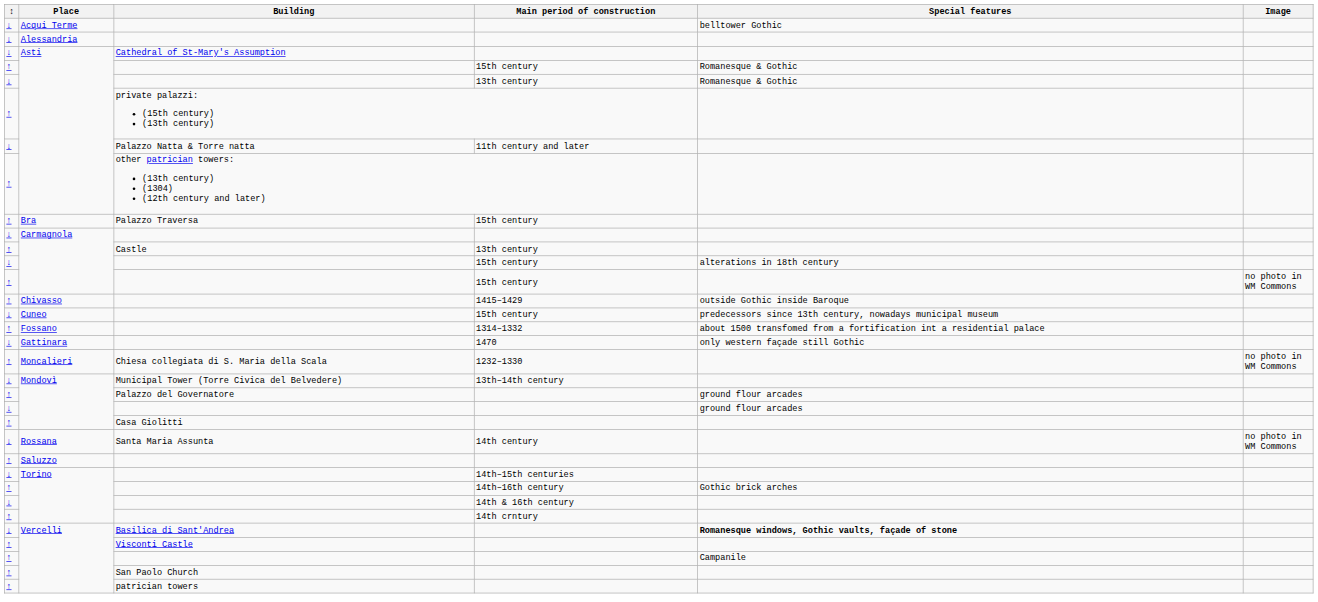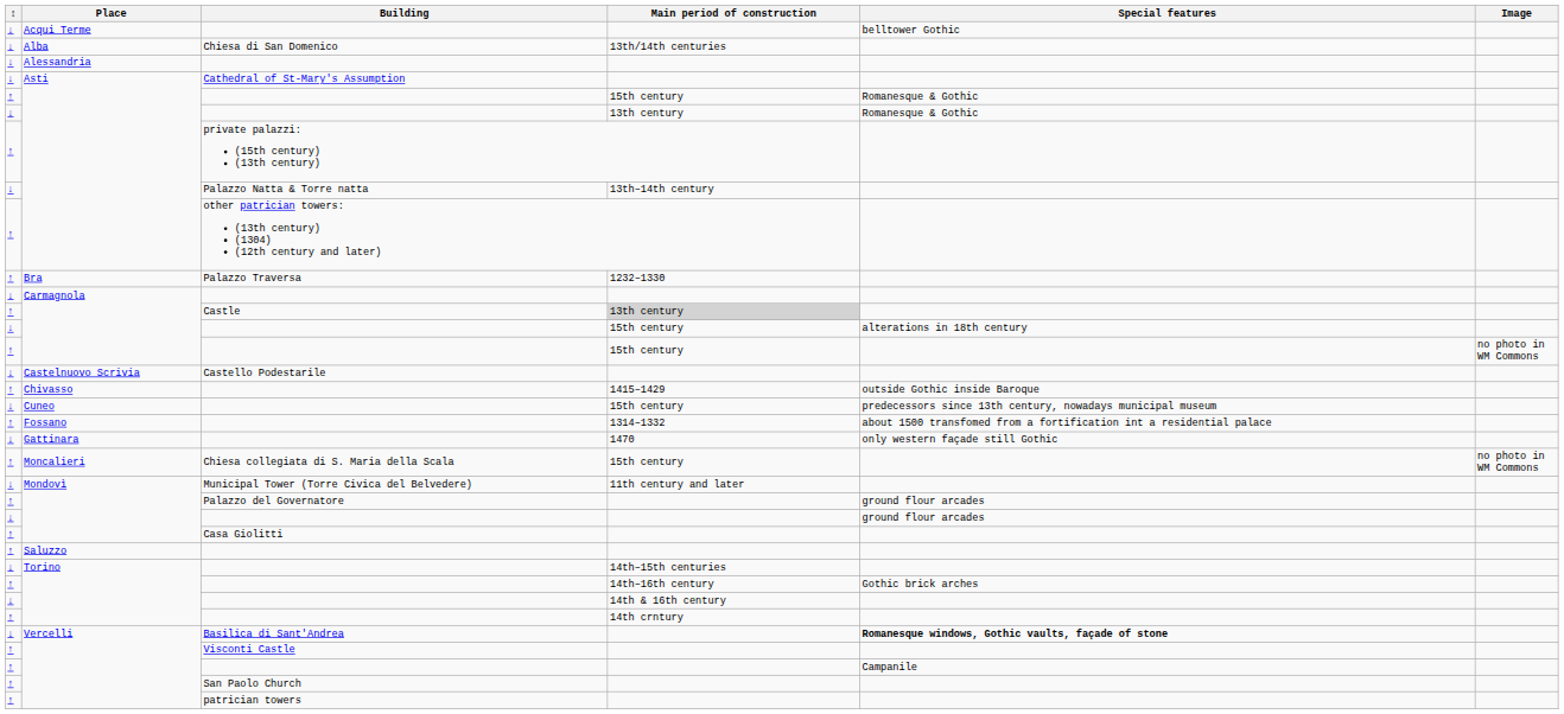 <table class="wikitable"  style="border:2px; width:100%;">
 <tr>
 <th>↕</th>
 <th>Place</th>
 <th>Building</th>
 <th>Main period of construction</th>
 <th>Special features</th>
 <th>Image</th>
 </tr>
 <tr>
 <td><a href='#'>↓</a></td>
 <td><a href='#'>Acqui Terme</a></td>
 <td></td>
 <td></td>
 <td>belltower Gothic</td>
 <td style="width:100px;"></td>
+</tr>
+<tr>
+<td><a href='#'>↓</a></td>
+<td><a href='#'>Alba</a></td>
+<td>Chiesa di San Domenico</td>
+<td>13th/14th centuries</td>
+<td></td>
+<td></td>
 </tr>
 <tr>
 <td><a href='#'>↓</a></td>
 <td><a href='#'>Alessandria</a></td>
 <td></td>
 <td></td>
 <td></td>
 <td></td>
 </tr>
 <tr>
 <td><a href='#'>↓</a></td>
 <td valign=top rowspan=6><a href='#'>Asti</a></td>
 <td><a href='#'>Cathedral of St-Mary's Assumption</a></td>
 <td></td>
 <td></td>
 <td></td>
 </tr>
 <tr>
 <td><a href='#'>↑</a></td>
 <td></td>
 <td>15th century</td>
 <td>Romanesque & Gothic</td>
 <td></td>
 </tr>
 <tr>
 <td><a href='#'>↓</a></td>
 <td></td>
 <td>13th century</td>
 <td>Romanesque & Gothic</td>
 <td></td>
 </tr>
 <tr>
 <td><a href='#'>↑</a></td>
 <td colspan="2">private palazzi:<br><ul><li> (15th century)</li><li> (13th century)</li></ul></td>
 <td></td>
 <td></td>
 </tr>
 <tr>
 <td><a href='#'>↓</a></td>
 <td>Palazzo Natta & Torre natta</td>
-<td>11th century and later</td>
+<td>13th–14th century</td>
 <td></td>
 <td></td>
 </tr>
 <tr>
 <td><a href='#'>↑</a></td>
 <td colspan="2">other <a href='#'>patrician</a> towers:<br><ul><li> (13th century)</li><li> (1304)</li><li> (12th century and later)</li></ul></td>
 <td> </td>
 <td></td>
 </tr>
 <tr>
 <td><a href='#'>↑</a></td>
 <td><a href='#'>Bra</a></td>
 <td>Palazzo Traversa</td>
-<td>15th century</td>
+<td>1232–1330</td>
 <td></td>
 <td></td>
 </tr>
 <tr>
 <td><a href='#'>↓</a></td>
 <td rowspan="4" style="vertical-align:top;"><a href='#'>Carmagnola</a></td>
 <td></td>
 <td></td>
 <td></td>
 <td></td>
 </tr>
 <tr>
 <td><a href='#'>↑</a></td>
 <td>Castle </td>
-<td>13th century</td>
+<td style="background: lightgrey;">13th century</td>
 <td></td>
 <td></td>
 </tr>
 <tr>
 <td><a href='#'>↓</a></td>
 <td></td>
 <td>15th century</td>
 <td>alterations in 18th century</td>
 <td></td>
 </tr>
 <tr>
 <td><a href='#'>↑</a></td>
 <td></td>
 <td>15th century</td>
 <td></td>
 <td>no photo in<br>WM Commons</td>
+</tr>
+<tr>
+<td><a href='#'>↓</a></td>
+<td><a href='#'>Castelnuovo Scrivia</a></td>
+<td>Castello Podestarile</td>
+<td></td>
+<td></td>
+<td></td>
 </tr>
 <tr>
 <td><a href='#'>↑</a></td>
 <td><a href='#'>Chivasso</a></td>
 <td></td>
 <td>1415–1429</td>
 <td>outside Gothic inside Baroque</td>
 <td></td>
 </tr>
 <tr>
 <td><a href='#'>↓</a></td>
 <td><a href='#'>Cuneo</a></td>
 <td></td>
 <td>15th century</td>
 <td>predecessors since 13th century, nowadays municipal museum</td>
 <td></td>
 </tr>
 <tr>
 <td><a href='#'>↑</a></td>
 <td><a href='#'>Fossano</a></td>
 <td></td>
 <td>1314–1332</td>
 <td>about 1500 transfomed from a fortification int a residential palace</td>
 <td></td>
 </tr>
 <tr>
 <td><a href='#'>↓</a></td>
 <td><a href='#'>Gattinara</a></td>
 <td></td>
 <td>1470</td>
 <td>only western façade still Gothic</td>
 <td></td>
 </tr>
 <tr>
 <td><a href='#'>↑</a></td>
 <td><a href='#'>Moncalieri</a></td>
 <td>Chiesa collegiata di S. Maria della Scala</td>
-<td>1232–1330</td>
+<td>15th century</td>
 <td></td>
 <td>no photo in<br>WM Commons</td>
 </tr>
 <tr>
 <td><a href='#'>↓</a></td>
 <td rowspan="4" style="vertical-align:top;"><a href='#'>Mondovì</a></td>
 <td>Municipal Tower (Torre Civica del Belvedere)</td>
-<td>13th–14th century</td>
+<td>11th century and later</td>
 <td></td>
 <td></td>
 </tr>
 <tr>
 <td><a href='#'>↑</a></td>
 <td>Palazzo del Governatore</td>
 <td></td>
 <td>ground flour arcades</td>
 <td></td>
 </tr>
 <tr>
 <td><a href='#'>↓</a></td>
 <td></td>
 <td></td>
 <td>ground flour arcades</td>
 <td></td>
 </tr>
 <tr>
 <td><a href='#'>↑</a></td>
 <td>Casa Giolitti</td>
 <td></td>
 <td></td>
 <td></td>
-</tr>
-<tr>
-<td><a href='#'>↓</a></td>
-<td><a href='#'>Rossana</a></td>
-<td>Santa Maria Assunta</td>
-<td>14th century</td>
-<td></td>
-<td>no photo in<br>WM Commons</td>
 </tr>
 <tr>
 <td><a href='#'>↑</a></td>
 <td><a href='#'>Saluzzo</a></td>
 <td></td>
 <td></td>
 <td></td>
 <td></td>
 </tr>
 <tr>
 <td><a href='#'>↓</a></td>
 <td rowspan="4" style="vertical-align:top;"><a href='#'>Torino</a></td>
 <td></td>
 <td>14th–15th centuries</td>
 <td></td>
 <td></td>
 </tr>
 <tr>
 <td><a href='#'>↑</a></td>
 <td></td>
 <td>14th–16th century</td>
 <td>Gothic brick arches</td>
 <td></td>
 </tr>
 <tr>
 <td><a href='#'>↓</a></td>
 <td></td>
 <td>14th & 16th century</td>
 <td></td>
 <td></td>
 </tr>
 <tr>
 <td><a href='#'>↑</a></td>
 <td></td>
 <td>14th crntury</td>
 <td></td>
 <td></td>
 </tr>
 <tr>
 <td><a href='#'>↓</a></td>
 <td rowspan="5" style="vertical-align:top;"><a href='#'>Vercelli</a></td>
 <td><a href='#'>Basilica di Sant'Andrea</a></td>
 <td></td>
 <td><strong>Romanesque windows, Gothic vaults, façade of stone</strong></td>
 <td></td>
 </tr>
 <tr>
 <td><a href='#'>↑</a></td>
 <td><a href='#'>Visconti Castle</a></td>
 <td></td>
 <td></td>
 <td></td>
 </tr>
 <tr>
 <td><a href='#'>↑</a></td>
 <td></td>
 <td></td>
 <td>Campanile</td>
 <td></td>
 </tr>
 <tr>
 <td><a href='#'>↑</a></td>
 <td>San Paolo Church</td>
 <td></td>
 <td></td>
 <td></td>
 </tr>
 <tr>
 <td><a href='#'>↑</a></td>
 <td>patrician towers</td>
 <td></td>
 <td></td>
 <td></td>
 </tr>
 </table>
